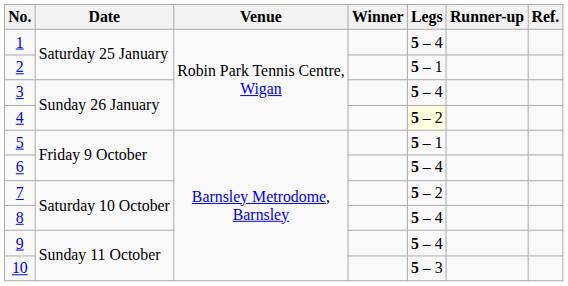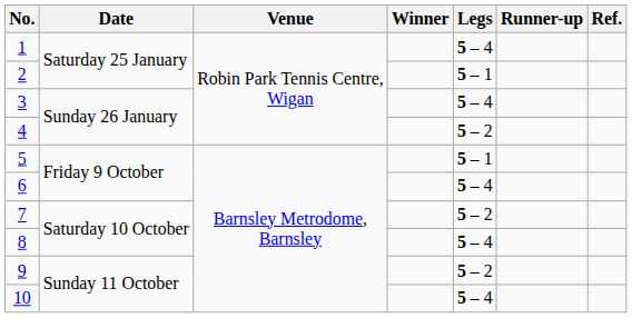 <table class="wikitable">
 <tr>
 <th>No.</th>
 <th>Date</th>
 <th>Venue</th>
 <th>Winner</th>
 <th>Legs</th>
 <th>Runner-up</th>
 <th>Ref.</th>
 </tr>
 <tr>
 <td align=center><a href='#'>1</a></td>
 <td rowspan=2>Saturday 25 January</td>
 <td align="center" rowspan="4">Robin Park Tennis Centre,<br> <a href='#'>Wigan</a></td>
 <td align="right"></td>
 <td align="center"><strong>5</strong> – 4</td>
 <td></td>
 <td align="center"></td>
 </tr>
 <tr>
 <td align=center><a href='#'>2</a></td>
 <td align="right"></td>
 <td align="center"><strong>5</strong> – 1</td>
 <td></td>
 <td align="center"></td>
 </tr>
 <tr>
 <td align=center><a href='#'>3</a></td>
 <td rowspan=2>Sunday 26 January</td>
 <td align="right"></td>
 <td align="center"><strong>5</strong> – 4</td>
 <td></td>
 <td align="center"></td>
 </tr>
 <tr>
 <td align=center><a href='#'>4</a></td>
 <td align="right"></td>
-<td align="center" style="background: lightyellow;"><strong>5</strong> – 2</td>
+<td align="center"><strong>5</strong> – 2</td>
 <td></td>
 <td align="center"></td>
 </tr>
 <tr>
 <td align=center><a href='#'>5</a></td>
 <td rowspan=2>Friday 9 October</td>
 <td align="center" rowspan=6><a href='#'>Barnsley Metrodome</a>,<br> <a href='#'>Barnsley</a></td>
 <td align="right"></td>
 <td align="center"><strong>5</strong> – 1</td>
 <td></td>
 <td align="center"></td>
 </tr>
 <tr>
 <td align=center><a href='#'>6</a></td>
 <td align="right"></td>
 <td align="center"><strong>5</strong> – 4</td>
 <td></td>
 <td align="center"></td>
 </tr>
 <tr>
 <td align=center><a href='#'>7</a></td>
 <td rowspan=2>Saturday 10 October</td>
 <td align="right"></td>
 <td align="center"><strong>5</strong> – 2</td>
 <td></td>
 <td align="center"></td>
 </tr>
 <tr>
 <td align=center><a href='#'>8</a></td>
 <td align="right"></td>
 <td align="center"><strong>5</strong> – 4</td>
 <td></td>
 <td align="center"></td>
 </tr>
 <tr>
 <td align=center><a href='#'>9</a></td>
 <td rowspan=2>Sunday 11 October</td>
 <td align="right"></td>
-<td align="center"><strong>5</strong> – 4</td>
+<td align="center"><strong>5</strong> – 2</td>
 <td></td>
 <td align="center"></td>
 </tr>
 <tr>
 <td align=center><a href='#'>10</a></td>
 <td align="right"></td>
-<td align="center"><strong>5</strong> – 3</td>
+<td align="center"><strong>5</strong> – 4</td>
 <td></td>
 <td align="center"></td>
 </tr>
 </table>
